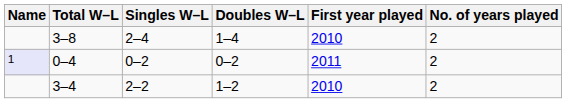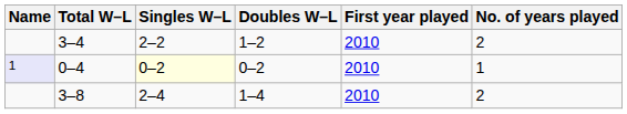 <table class="sortable wikitable">
 <tr>
 <th>Name</th>
 <th>Total W–L</th>
 <th>Singles W–L</th>
 <th>Doubles W–L</th>
 <th>First year played</th>
 <th>No. of years played</th>
 </tr>
 <tr>
 <td></td>
+<td>3–4</td>
+<td>2–2</td>
+<td>1–2</td>
+<td><a href='#'>2010</a></td>
+<td>2</td>
+</tr>
+<tr>
+<td style="background: lavender;"> <sup>1</sup></td>
+<td>0–4</td>
+<td style="background: lightyellow;">0–2</td>
+<td>0–2</td>
+<td><a href='#'>2010</a></td>
+<td>1</td>
+</tr>
+<tr>
+<td></td>
 <td>3–8</td>
 <td>2–4</td>
 <td>1–4</td>
 <td><a href='#'>2010</a></td>
 <td>2</td>
 </tr>
-<tr>
-<td style="background: lavender;"> <sup>1</sup></td>
-<td>0–4</td>
-<td>0–2</td>
-<td>0–2</td>
-<td><a href='#'>2011</a></td>
-<td>2</td>
-</tr>
-<tr>
-<td></td>
-<td>3–4</td>
-<td>2–2</td>
-<td>1–2</td>
-<td><a href='#'>2010</a></td>
-<td>2</td>
-</tr>
 </table>
